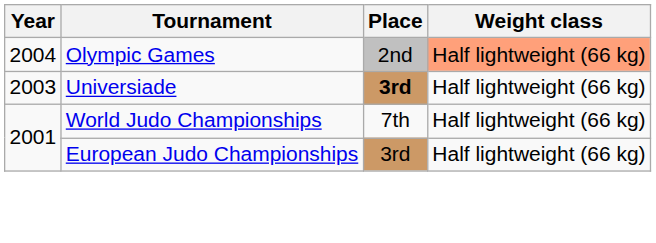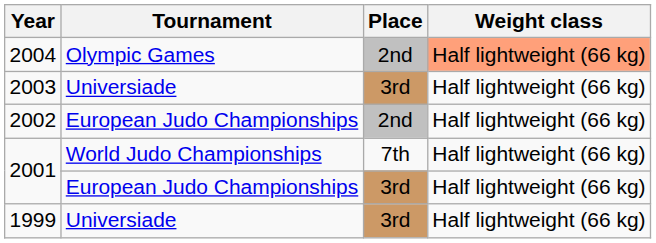 <table class=wikitable>
 <tr>
 <th>Year</th>
 <th>Tournament</th>
 <th>Place</th>
 <th>Weight class</th>
 </tr>
 <tr>
 <td>2004</td>
 <td><a href='#'>Olympic Games</a></td>
 <td bgcolor="silver" align="center">2nd</td>
 <td style="background: lightsalmon;">Half lightweight (66 kg)</td>
 </tr>
 <tr>
 <td>2003</td>
 <td><a href='#'>Universiade</a></td>
-<td bgcolor="cc9966" align="center"><strong>3rd</strong></td>
+<td bgcolor="cc9966" align="center">3rd</td>
+<td>Half lightweight (66 kg)</td>
+</tr>
+<tr>
+<td>2002</td>
+<td><a href='#'>European Judo Championships</a></td>
+<td bgcolor="silver" align="center">2nd</td>
 <td>Half lightweight (66 kg)</td>
 </tr>
 <tr>
 <td rowspan=2>2001</td>
 <td><a href='#'>World Judo Championships</a></td>
 <td align="center">7th</td>
 <td>Half lightweight (66 kg)</td>
 </tr>
 <tr>
 <td><a href='#'>European Judo Championships</a></td>
 <td bgcolor="cc9966" align="center">3rd</td>
 <td>Half lightweight (66 kg)</td>
 </tr>
+<tr>
+<td>1999</td>
+<td><a href='#'>Universiade</a></td>
+<td bgcolor="cc9966" align="center">3rd</td>
+<td>Half lightweight (66 kg)</td>
+</tr>
 </table>
